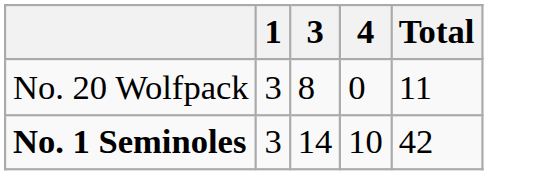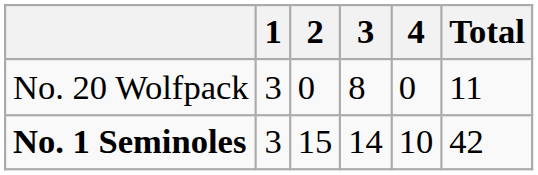 <table class="wikitable">
 <tr>
 <th></th>
 <th>1</th>
+<th>2</th>
 <th>3</th>
 <th>4</th>
 <th>Total</th>
 </tr>
 <tr>
 <td>No. 20 Wolfpack</td>
 <td>3</td>
+<td>0</td>
 <td>8</td>
 <td>0</td>
 <td>11</td>
 </tr>
 <tr>
 <td><strong>No. 1 Seminoles</strong></td>
 <td>3</td>
+<td>15</td>
 <td>14</td>
 <td>10</td>
 <td>42</td>
 </tr>
 </table>
